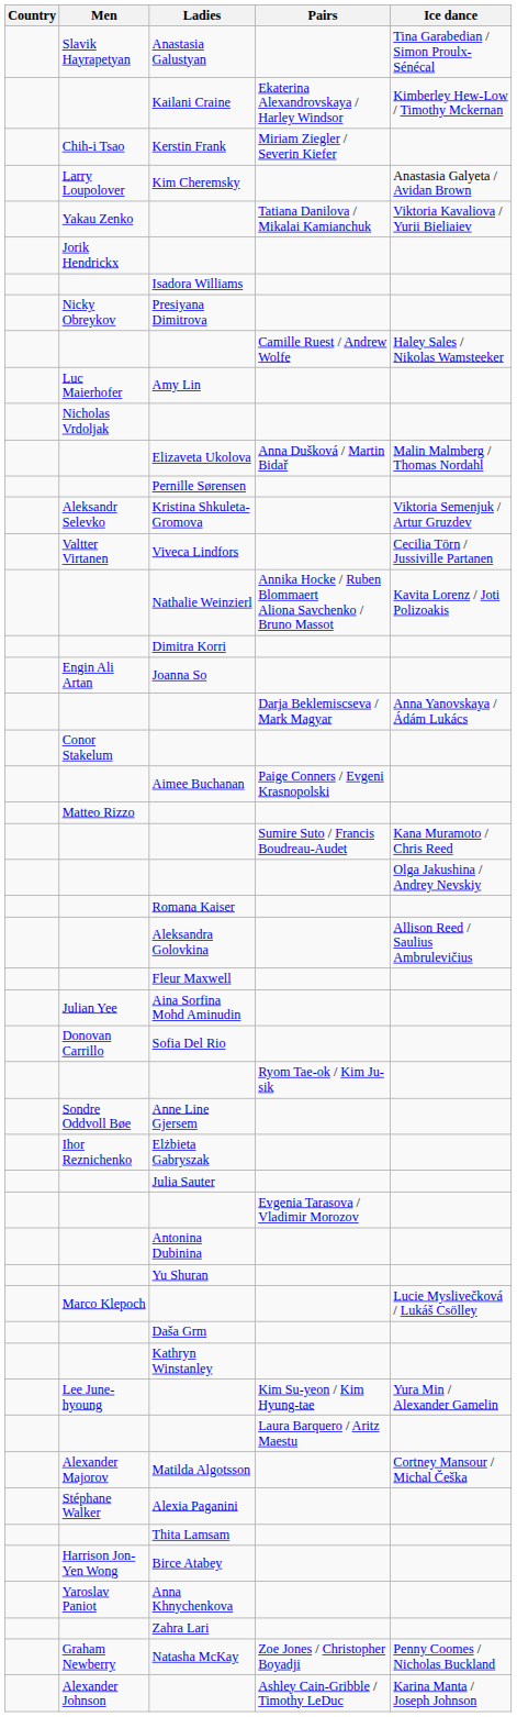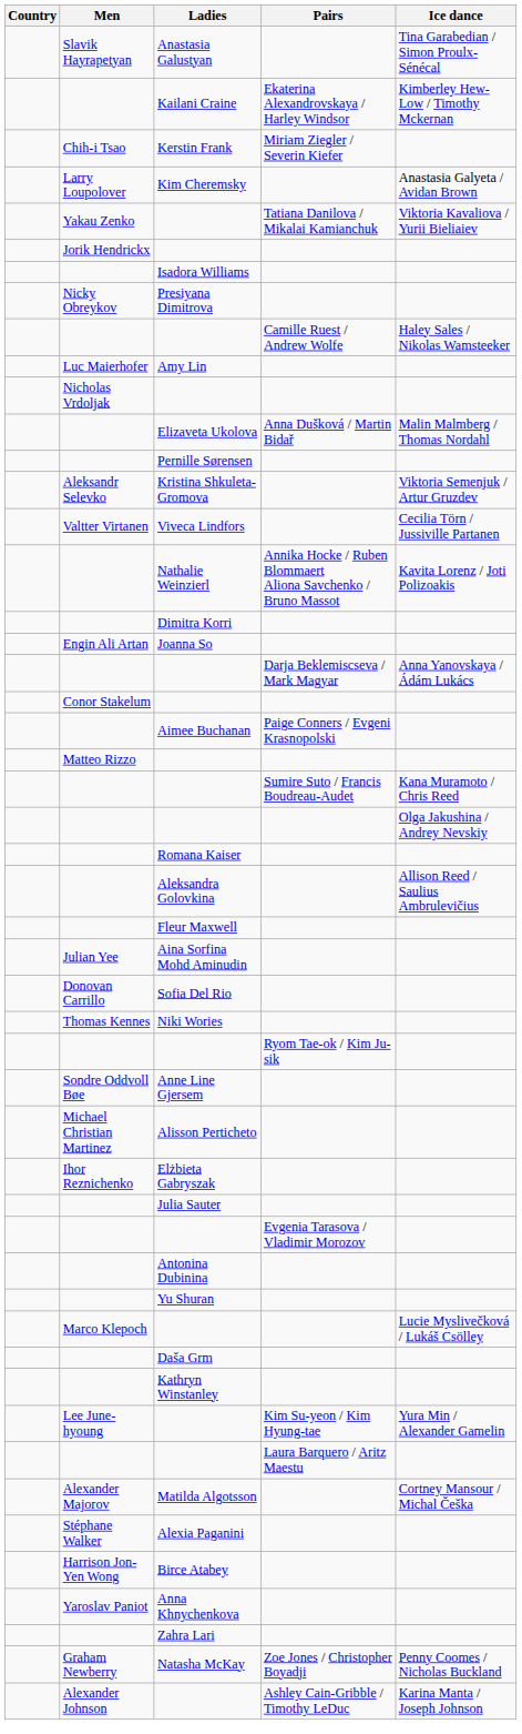 <table class="wikitable">
 <tr>
 <th>Country</th>
 <th>Men</th>
 <th>Ladies</th>
 <th>Pairs</th>
 <th>Ice dance</th>
 </tr>
 <tr>
 <td></td>
 <td><a href='#'>Slavik Hayrapetyan</a></td>
 <td><a href='#'>Anastasia Galustyan</a></td>
 <td></td>
 <td><a href='#'>Tina Garabedian</a> / <a href='#'>Simon Proulx-Sénécal</a></td>
 </tr>
 <tr>
 <td></td>
 <td></td>
 <td><a href='#'>Kailani Craine</a></td>
 <td><a href='#'>Ekaterina Alexandrovskaya</a> / <a href='#'>Harley Windsor</a></td>
 <td><a href='#'>Kimberley Hew-Low</a> / <a href='#'>Timothy Mckernan</a></td>
 </tr>
 <tr>
 <td></td>
 <td><a href='#'>Chih-i Tsao</a></td>
 <td><a href='#'>Kerstin Frank</a></td>
 <td><a href='#'>Miriam Ziegler</a> / <a href='#'>Severin Kiefer</a></td>
 <td></td>
 </tr>
 <tr>
 <td></td>
 <td><a href='#'>Larry Loupolover</a></td>
 <td><a href='#'>Kim Cheremsky</a></td>
 <td></td>
 <td>Anastasia Galyeta / <a href='#'>Avidan Brown</a></td>
 </tr>
 <tr>
 <td></td>
 <td><a href='#'>Yakau Zenko</a></td>
 <td></td>
 <td><a href='#'>Tatiana Danilova</a> / <a href='#'>Mikalai Kamianchuk</a></td>
 <td><a href='#'>Viktoria Kavaliova</a> / <a href='#'>Yurii Bieliaiev</a></td>
 </tr>
 <tr>
 <td></td>
 <td><a href='#'>Jorik Hendrickx</a></td>
 <td></td>
 <td></td>
 <td></td>
 </tr>
 <tr>
 <td></td>
 <td></td>
 <td><a href='#'>Isadora Williams</a></td>
 <td></td>
 <td></td>
 </tr>
 <tr>
 <td></td>
 <td><a href='#'>Nicky Obreykov</a></td>
 <td><a href='#'>Presiyana Dimitrova</a></td>
 <td></td>
 <td></td>
 </tr>
 <tr>
 <td></td>
 <td></td>
 <td></td>
 <td><a href='#'>Camille Ruest</a> / <a href='#'>Andrew Wolfe</a></td>
 <td><a href='#'>Haley Sales</a> / <a href='#'>Nikolas Wamsteeker</a></td>
 </tr>
 <tr>
 <td></td>
 <td><a href='#'>Luc Maierhofer</a></td>
 <td><a href='#'>Amy Lin</a></td>
 <td></td>
 <td></td>
 </tr>
 <tr>
 <td></td>
 <td><a href='#'>Nicholas Vrdoljak</a></td>
 <td></td>
 <td></td>
 <td></td>
 </tr>
 <tr>
 <td></td>
 <td></td>
 <td><a href='#'>Elizaveta Ukolova</a></td>
 <td><a href='#'>Anna Dušková</a> / <a href='#'>Martin Bidař</a></td>
 <td><a href='#'>Malin Malmberg</a> / <a href='#'>Thomas Nordahl</a></td>
 </tr>
 <tr>
 <td></td>
 <td></td>
 <td><a href='#'>Pernille Sørensen</a></td>
 <td></td>
 <td></td>
 </tr>
 <tr>
 <td></td>
 <td><a href='#'>Aleksandr Selevko</a></td>
 <td><a href='#'>Kristina Shkuleta-Gromova</a></td>
 <td></td>
 <td><a href='#'>Viktoria Semenjuk</a> / <a href='#'>Artur Gruzdev</a></td>
 </tr>
 <tr>
 <td></td>
 <td><a href='#'>Valtter Virtanen</a></td>
 <td><a href='#'>Viveca Lindfors</a></td>
 <td></td>
 <td><a href='#'>Cecilia Törn</a> / <a href='#'>Jussiville Partanen</a></td>
 </tr>
 <tr>
 <td></td>
 <td></td>
 <td><a href='#'>Nathalie Weinzierl</a></td>
 <td><a href='#'>Annika Hocke</a> / <a href='#'>Ruben Blommaert</a> <br> <a href='#'>Aliona Savchenko</a> / <a href='#'>Bruno Massot</a></td>
 <td><a href='#'>Kavita Lorenz</a> / <a href='#'>Joti Polizoakis</a></td>
 </tr>
 <tr>
 <td></td>
 <td></td>
 <td><a href='#'>Dimitra Korri</a></td>
 <td></td>
 <td></td>
 </tr>
 <tr>
 <td></td>
 <td><a href='#'>Engin Ali Artan</a></td>
 <td><a href='#'>Joanna So</a></td>
 <td></td>
 <td></td>
 </tr>
 <tr>
 <td></td>
 <td></td>
 <td></td>
 <td><a href='#'>Darja Beklemiscseva</a> / <a href='#'>Mark Magyar</a></td>
 <td><a href='#'>Anna Yanovskaya</a> / <a href='#'>Ádám Lukács</a></td>
 </tr>
 <tr>
 <td></td>
 <td><a href='#'>Conor Stakelum</a></td>
 <td></td>
 <td></td>
 <td></td>
 </tr>
 <tr>
 <td></td>
 <td></td>
 <td><a href='#'>Aimee Buchanan</a></td>
 <td><a href='#'>Paige Conners</a> / <a href='#'>Evgeni Krasnopolski</a></td>
 <td></td>
 </tr>
 <tr>
 <td></td>
 <td><a href='#'>Matteo Rizzo</a></td>
 <td></td>
 <td></td>
 <td></td>
 </tr>
 <tr>
 <td></td>
 <td></td>
 <td></td>
 <td><a href='#'>Sumire Suto</a> / <a href='#'>Francis Boudreau-Audet</a></td>
 <td><a href='#'>Kana Muramoto</a> / <a href='#'>Chris Reed</a></td>
 </tr>
 <tr>
 <td></td>
 <td></td>
 <td></td>
 <td></td>
 <td><a href='#'>Olga Jakushina</a> / <a href='#'>Andrey Nevskiy</a></td>
 </tr>
 <tr>
 <td></td>
 <td></td>
 <td><a href='#'>Romana Kaiser</a></td>
 <td></td>
 <td></td>
 </tr>
 <tr>
 <td></td>
 <td></td>
 <td><a href='#'>Aleksandra Golovkina</a></td>
 <td></td>
 <td><a href='#'>Allison Reed</a> / <a href='#'>Saulius Ambrulevičius</a></td>
 </tr>
 <tr>
 <td></td>
 <td></td>
 <td><a href='#'>Fleur Maxwell</a></td>
 <td></td>
 <td></td>
 </tr>
 <tr>
 <td></td>
 <td><a href='#'>Julian Yee</a></td>
 <td><a href='#'>Aina Sorfina Mohd Aminudin</a></td>
 <td></td>
 <td></td>
 </tr>
 <tr>
 <td></td>
 <td><a href='#'>Donovan Carrillo</a></td>
 <td><a href='#'>Sofia Del Rio</a></td>
 <td></td>
 <td></td>
 </tr>
 <tr>
 <td></td>
+<td><a href='#'>Thomas Kennes</a></td>
+<td><a href='#'>Niki Wories</a></td>
+<td></td>
+<td></td>
+</tr>
+<tr>
+<td></td>
 <td></td>
 <td></td>
 <td><a href='#'>Ryom Tae-ok</a> / <a href='#'>Kim Ju-sik</a></td>
 <td></td>
 </tr>
 <tr>
 <td></td>
 <td><a href='#'>Sondre Oddvoll Bøe</a></td>
 <td><a href='#'>Anne Line Gjersem</a></td>
+<td></td>
+<td></td>
+</tr>
+<tr>
+<td></td>
+<td><a href='#'>Michael Christian Martinez</a></td>
+<td><a href='#'>Alisson Perticheto</a></td>
 <td></td>
 <td></td>
 </tr>
 <tr>
 <td></td>
 <td><a href='#'>Ihor Reznichenko</a></td>
 <td><a href='#'>Elżbieta Gabryszak</a></td>
 <td></td>
 <td></td>
 </tr>
 <tr>
 <td></td>
 <td></td>
 <td><a href='#'>Julia Sauter</a></td>
 <td></td>
 <td></td>
 </tr>
 <tr>
 <td></td>
 <td></td>
 <td></td>
 <td><a href='#'>Evgenia Tarasova</a> / <a href='#'>Vladimir Morozov</a></td>
 <td></td>
 </tr>
 <tr>
 <td></td>
 <td></td>
 <td><a href='#'>Antonina Dubinina</a></td>
 <td></td>
 <td></td>
 </tr>
 <tr>
 <td></td>
 <td></td>
 <td><a href='#'>Yu Shuran</a></td>
 <td></td>
 <td></td>
 </tr>
 <tr>
 <td></td>
 <td><a href='#'>Marco Klepoch</a></td>
 <td></td>
 <td></td>
 <td><a href='#'>Lucie Myslivečková</a> / <a href='#'>Lukáš Csölley</a></td>
 </tr>
 <tr>
 <td></td>
 <td></td>
 <td><a href='#'>Daša Grm</a></td>
 <td></td>
 <td></td>
 </tr>
 <tr>
 <td></td>
 <td></td>
 <td><a href='#'>Kathryn Winstanley</a></td>
 <td></td>
 <td></td>
 </tr>
 <tr>
 <td></td>
 <td><a href='#'>Lee June-hyoung</a></td>
 <td></td>
 <td><a href='#'>Kim Su-yeon</a> / <a href='#'>Kim Hyung-tae</a></td>
 <td><a href='#'>Yura Min</a> / <a href='#'>Alexander Gamelin</a></td>
 </tr>
 <tr>
 <td></td>
 <td></td>
 <td></td>
 <td><a href='#'>Laura Barquero</a> / <a href='#'>Aritz Maestu</a></td>
 <td></td>
 </tr>
 <tr>
 <td></td>
 <td><a href='#'>Alexander Majorov</a></td>
 <td><a href='#'>Matilda Algotsson</a></td>
 <td></td>
 <td><a href='#'>Cortney Mansour</a> / <a href='#'>Michal Češka</a></td>
 </tr>
 <tr>
 <td></td>
 <td><a href='#'>Stéphane Walker</a></td>
 <td><a href='#'>Alexia Paganini</a></td>
 <td></td>
 <td></td>
 </tr>
 <tr>
 <td></td>
-<td></td>
-<td><a href='#'>Thita Lamsam</a></td>
-<td></td>
-<td></td>
-</tr>
-<tr>
-<td></td>
 <td><a href='#'>Harrison Jon-Yen Wong</a></td>
 <td><a href='#'>Birce Atabey</a></td>
 <td></td>
 <td></td>
 </tr>
 <tr>
 <td></td>
 <td><a href='#'>Yaroslav Paniot</a></td>
 <td><a href='#'>Anna Khnychenkova</a></td>
 <td></td>
 <td></td>
 </tr>
 <tr>
 <td></td>
 <td></td>
 <td><a href='#'>Zahra Lari</a></td>
 <td></td>
 <td></td>
 </tr>
 <tr>
 <td></td>
 <td><a href='#'>Graham Newberry</a></td>
 <td><a href='#'>Natasha McKay</a></td>
 <td><a href='#'>Zoe Jones</a> / <a href='#'>Christopher Boyadji</a></td>
 <td><a href='#'>Penny Coomes</a> / <a href='#'>Nicholas Buckland</a></td>
 </tr>
 <tr>
 <td></td>
 <td><a href='#'>Alexander Johnson</a></td>
 <td></td>
 <td><a href='#'>Ashley Cain-Gribble</a> / <a href='#'>Timothy LeDuc</a></td>
 <td><a href='#'>Karina Manta</a> / <a href='#'>Joseph Johnson</a></td>
 </tr>
 </table>
